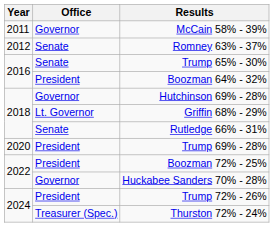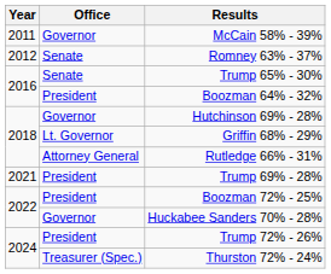 <table class=wikitable>
 <tr>
 <th>Year</th>
 <th>Office</th>
 <th>Results</th>
 </tr>
 <tr>
 <td>2011</td>
 <td><a href='#'>Governor</a></td>
 <td align="right" ><a href='#'>McCain</a> 58% - 39%</td>
 </tr>
 <tr>
 <td>2012</td>
 <td><a href='#'>Senate</a></td>
 <td align="right" ><a href='#'>Romney</a> 63% - 37%</td>
 </tr>
 <tr>
 <td rowspan=2>2016</td>
 <td><a href='#'>Senate</a></td>
 <td align="right" ><a href='#'>Trump</a> 65% - 30%</td>
 </tr>
 <tr>
 <td><a href='#'>President</a></td>
 <td align="right" ><a href='#'>Boozman</a> 64% - 32%</td>
 </tr>
 <tr>
 <td rowspan=3>2018</td>
 <td><a href='#'>Governor</a></td>
 <td align="right" ><a href='#'>Hutchinson</a> 69% - 28%</td>
 </tr>
 <tr>
 <td><a href='#'>Lt. Governor</a></td>
 <td align="right" ><a href='#'>Griffin</a> 68% - 29%</td>
 </tr>
 <tr>
-<td><a href='#'>Senate</a></td>
+<td><a href='#'>Attorney General</a></td>
 <td align="right" ><a href='#'>Rutledge</a> 66% - 31%</td>
 </tr>
 <tr>
-<td>2020</td>
+<td>2021</td>
 <td><a href='#'>President</a></td>
 <td align="right" ><a href='#'>Trump</a> 69% - 28%</td>
 </tr>
 <tr>
 <td rowspan=2>2022</td>
 <td><a href='#'>President</a></td>
 <td align="right" ><a href='#'>Boozman</a> 72% - 25%</td>
 </tr>
 <tr>
 <td><a href='#'>Governor</a></td>
 <td align="right" ><a href='#'>Huckabee Sanders</a> 70% - 28%</td>
 </tr>
 <tr>
 <td rowspan=2>2024</td>
 <td><a href='#'>President</a></td>
 <td align="right" ><a href='#'>Trump</a> 72% - 26%</td>
 </tr>
 <tr>
 <td><a href='#'>Treasurer (Spec.)</a></td>
 <td align="right" ><a href='#'>Thurston</a> 72% - 24%</td>
 </tr>
 </table>
